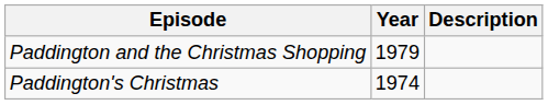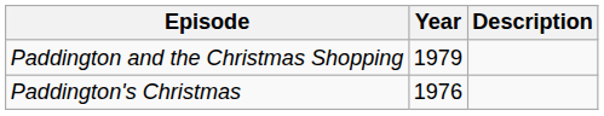 <table class="wikitable sortable">
 <tr>
 <th>Episode</th>
 <th>Year</th>
 <th>Description</th>
 </tr>
 <tr>
 <td><em>Paddington and the Christmas Shopping</em></td>
 <td>1979</td>
 <td></td>
 </tr>
 <tr>
 <td><em>Paddington's Christmas</em></td>
-<td>1974</td>
+<td>1976</td>
 <td></td>
 </tr>
 </table>
